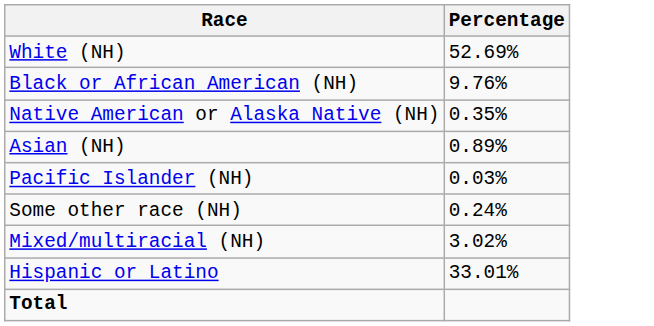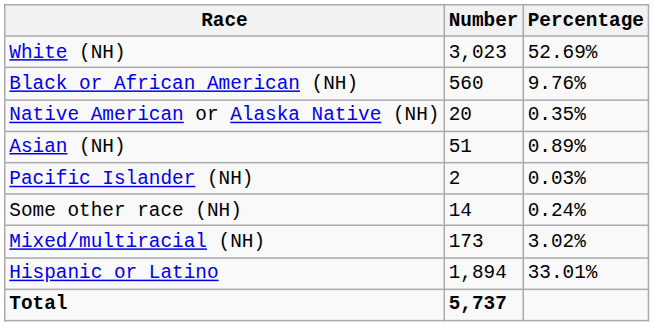 <table class="wikitable">
 <tr>
 <th>Race</th>
+<th>Number</th>
 <th>Percentage</th>
 </tr>
 <tr>
 <td><a href='#'>White</a> (NH)</td>
+<td>3,023</td>
 <td>52.69%</td>
 </tr>
 <tr>
 <td><a href='#'>Black or African American</a> (NH)</td>
+<td>560</td>
 <td>9.76%</td>
 </tr>
 <tr>
 <td><a href='#'>Native American</a> or <a href='#'>Alaska Native</a> (NH)</td>
+<td>20</td>
 <td>0.35%</td>
 </tr>
 <tr>
 <td><a href='#'>Asian</a> (NH)</td>
+<td>51</td>
 <td>0.89%</td>
 </tr>
 <tr>
 <td><a href='#'>Pacific Islander</a> (NH)</td>
+<td>2</td>
 <td>0.03%</td>
 </tr>
 <tr>
 <td>Some other race (NH)</td>
+<td>14</td>
 <td>0.24%</td>
 </tr>
 <tr>
 <td><a href='#'>Mixed/multiracial</a> (NH)</td>
+<td>173</td>
 <td>3.02%</td>
 </tr>
 <tr>
 <td><a href='#'>Hispanic or Latino</a></td>
+<td>1,894</td>
 <td>33.01%</td>
 </tr>
 <tr>
 <td><strong>Total</strong></td>
+<td><strong>5,737</strong></td>
 <td></td>
 </tr>
 </table>
